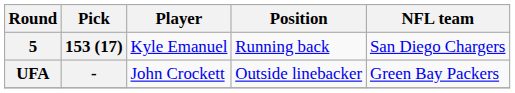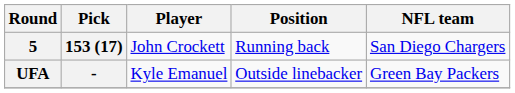 <table class="wikitable" style="font-size: 95%;">
 <tr>
 <th>Round</th>
 <th>Pick</th>
 <th>Player</th>
 <th>Position</th>
 <th>NFL team</th>
 </tr>
 <tr>
 <th>5</th>
 <th>153 (17)</th>
-<td><a href='#'>Kyle Emanuel</a></td>
+<td><a href='#'>John Crockett</a></td>
 <td><a href='#'>Running back</a></td>
 <td><a href='#'>San Diego Chargers</a></td>
 </tr>
 <tr>
 <th>UFA</th>
 <th>-</th>
-<td><a href='#'>John Crockett</a></td>
+<td><a href='#'>Kyle Emanuel</a></td>
 <td><a href='#'>Outside linebacker</a></td>
 <td><a href='#'>Green Bay Packers</a></td>
 </tr>
 <tr>
 </tr>
 </table>
